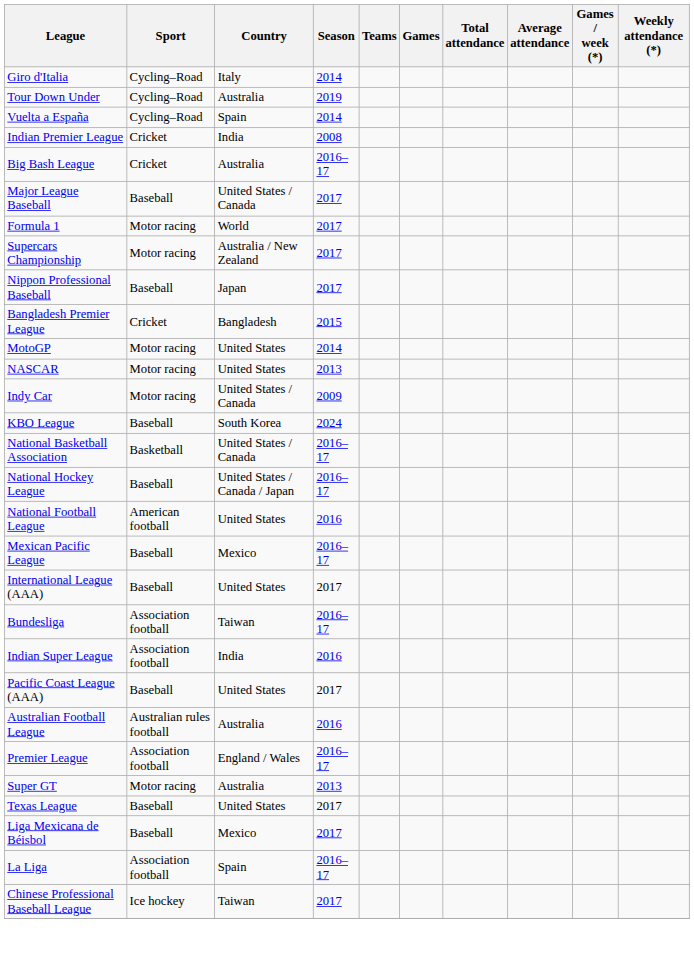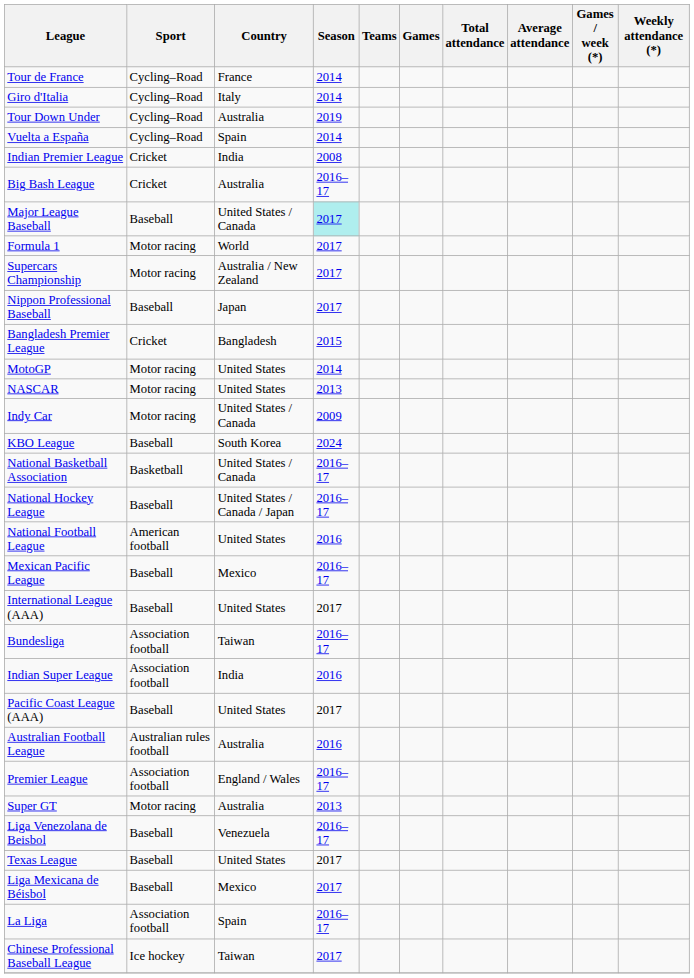 <table class="wikitable sortable">
 <tr>
 <th>League</th>
 <th>Sport</th>
 <th>Country</th>
 <th>Season</th>
 <th data-sort-type="number">Teams</th>
 <th data-sort-type="number">Games</th>
 <th data-sort-type="number">Total <br> attendance</th>
 <th data-sort-type="number">Average<br>attendance</th>
 <th data-sort-type="number">Games / <br> week (*)</th>
 <th data-sort-type="number">Weekly <br> attendance (*)</th>
+</tr>
+<tr>
+<td><a href='#'>Tour de France</a></td>
+<td>Cycling–Road</td>
+<td>France</td>
+<td><a href='#'>2014</a></td>
+<td></td>
+<td></td>
+<td></td>
+<td></td>
+<td></td>
+<td></td>
 </tr>
 <tr>
 <td><a href='#'>Giro d'Italia</a></td>
 <td>Cycling–Road</td>
 <td>Italy</td>
 <td><a href='#'>2014</a></td>
 <td></td>
 <td></td>
 <td></td>
 <td></td>
 <td></td>
 <td></td>
 </tr>
 <tr>
 <td><a href='#'>Tour Down Under</a></td>
 <td>Cycling–Road</td>
 <td>Australia</td>
 <td><a href='#'>2019</a></td>
 <td></td>
 <td></td>
 <td></td>
 <td></td>
 <td></td>
 <td></td>
 </tr>
 <tr>
 <td><a href='#'>Vuelta a España</a></td>
 <td>Cycling–Road</td>
 <td>Spain</td>
 <td><a href='#'>2014</a></td>
 <td></td>
 <td></td>
 <td></td>
 <td></td>
 <td></td>
 <td></td>
 </tr>
 <tr>
 <td><a href='#'>Indian Premier League</a></td>
 <td>Cricket</td>
 <td>India</td>
 <td><a href='#'>2008</a></td>
 <td></td>
 <td></td>
 <td></td>
 <td></td>
 <td></td>
 <td></td>
 </tr>
 <tr>
 <td><a href='#'>Big Bash League</a></td>
 <td>Cricket</td>
 <td>Australia</td>
 <td><a href='#'>2016–17</a></td>
 <td></td>
 <td></td>
 <td></td>
 <td></td>
 <td></td>
 <td></td>
 </tr>
 <tr>
 <td><a href='#'>Major League Baseball</a></td>
 <td>Baseball</td>
 <td>United States / Canada</td>
-<td><a href='#'>2017</a></td>
+<td style="background: paleturquoise;"><a href='#'>2017</a></td>
 <td></td>
 <td></td>
 <td></td>
 <td></td>
 <td></td>
 <td></td>
 </tr>
 <tr>
 <td><a href='#'>Formula 1</a></td>
 <td>Motor racing</td>
 <td>World</td>
 <td><a href='#'>2017</a></td>
 <td></td>
 <td></td>
 <td></td>
 <td></td>
 <td></td>
 <td></td>
 </tr>
 <tr>
 <td><a href='#'>Supercars Championship</a></td>
 <td>Motor racing</td>
 <td>Australia / New Zealand</td>
 <td><a href='#'>2017</a></td>
 <td></td>
 <td></td>
 <td></td>
 <td></td>
 <td></td>
 <td></td>
 </tr>
 <tr>
 <td><a href='#'>Nippon Professional Baseball</a></td>
 <td>Baseball</td>
 <td>Japan</td>
 <td><a href='#'>2017</a></td>
 <td></td>
 <td></td>
 <td></td>
 <td></td>
 <td></td>
 <td></td>
 </tr>
 <tr>
 <td><a href='#'>Bangladesh Premier League</a></td>
 <td>Cricket</td>
 <td>Bangladesh</td>
 <td><a href='#'>2015</a></td>
 <td></td>
 <td></td>
 <td></td>
 <td></td>
 <td></td>
 <td></td>
 </tr>
 <tr>
 <td><a href='#'>MotoGP</a></td>
 <td>Motor racing</td>
 <td>United States</td>
 <td><a href='#'>2014</a></td>
 <td></td>
 <td></td>
 <td></td>
 <td></td>
 <td></td>
 <td></td>
 </tr>
 <tr>
 <td><a href='#'>NASCAR</a></td>
 <td>Motor racing</td>
 <td>United States</td>
 <td><a href='#'>2013</a></td>
 <td></td>
 <td></td>
 <td></td>
 <td></td>
 <td></td>
 <td></td>
 </tr>
 <tr>
 <td><a href='#'>Indy Car</a></td>
 <td>Motor racing</td>
 <td>United States / Canada</td>
 <td><a href='#'>2009</a></td>
 <td></td>
 <td></td>
 <td></td>
 <td></td>
 <td></td>
 <td></td>
 </tr>
 <tr>
 <td><a href='#'>KBO League</a></td>
 <td>Baseball</td>
 <td>South Korea</td>
 <td><a href='#'>2024</a></td>
 <td></td>
 <td></td>
 <td></td>
 <td></td>
 <td></td>
 <td></td>
 </tr>
 <tr>
 <td><a href='#'>National Basketball Association</a></td>
 <td>Basketball</td>
 <td>United States / Canada</td>
 <td><a href='#'>2016–17</a></td>
 <td></td>
 <td></td>
 <td></td>
 <td></td>
 <td></td>
 <td></td>
 </tr>
 <tr>
 <td><a href='#'>National Hockey League</a></td>
 <td>Baseball</td>
 <td>United States / Canada / Japan</td>
 <td><a href='#'>2016–17</a></td>
 <td></td>
 <td></td>
 <td></td>
 <td></td>
 <td></td>
 <td></td>
 </tr>
 <tr>
 <td><a href='#'>National Football League</a></td>
 <td>American football</td>
 <td>United States</td>
 <td><a href='#'>2016</a></td>
 <td></td>
 <td></td>
 <td></td>
 <td></td>
 <td></td>
 <td></td>
 </tr>
 <tr>
 <td><a href='#'>Mexican Pacific League</a></td>
 <td>Baseball</td>
 <td>Mexico</td>
 <td><a href='#'>2016–17</a></td>
 <td></td>
 <td></td>
 <td></td>
 <td></td>
 <td></td>
 <td></td>
 </tr>
 <tr>
 <td><a href='#'>International League</a> (AAA)</td>
 <td>Baseball</td>
 <td>United States</td>
 <td>2017</td>
 <td></td>
 <td></td>
 <td></td>
 <td></td>
 <td></td>
 <td></td>
 </tr>
 <tr>
 <td><a href='#'>Bundesliga</a></td>
 <td>Association football</td>
 <td>Taiwan</td>
 <td><a href='#'>2016–17</a></td>
 <td></td>
 <td></td>
 <td></td>
 <td></td>
 <td></td>
 <td></td>
 </tr>
 <tr>
 <td><a href='#'>Indian Super League</a></td>
 <td>Association football</td>
 <td>India</td>
 <td><a href='#'>2016</a></td>
 <td></td>
 <td></td>
 <td></td>
 <td></td>
 <td></td>
 <td></td>
 </tr>
 <tr>
 <td><a href='#'>Pacific Coast League</a> (AAA)</td>
 <td>Baseball</td>
 <td>United States</td>
 <td>2017</td>
 <td></td>
 <td></td>
 <td></td>
 <td></td>
 <td></td>
 <td></td>
 </tr>
 <tr>
 <td><a href='#'>Australian Football League</a></td>
 <td>Australian rules football</td>
 <td>Australia</td>
 <td><a href='#'>2016</a></td>
 <td></td>
 <td></td>
 <td></td>
 <td></td>
 <td></td>
 <td></td>
 </tr>
 <tr>
 <td><a href='#'>Premier League</a></td>
 <td>Association football</td>
 <td>England / Wales</td>
 <td><a href='#'>2016–17</a></td>
 <td></td>
 <td></td>
 <td></td>
 <td></td>
 <td></td>
 <td></td>
 </tr>
 <tr>
 <td><a href='#'>Super GT</a></td>
 <td>Motor racing</td>
 <td>Australia</td>
 <td><a href='#'>2013</a></td>
 <td></td>
 <td></td>
 <td></td>
 <td></td>
 <td></td>
 <td></td>
 </tr>
 <tr>
+<td><a href='#'>Liga Venezolana de Beisbol</a></td>
+<td>Baseball</td>
+<td>Venezuela</td>
+<td><a href='#'>2016–17</a></td>
+<td></td>
+<td></td>
+<td></td>
+<td></td>
+<td></td>
+<td></td>
+</tr>
+<tr>
 <td><a href='#'>Texas League</a></td>
 <td>Baseball</td>
 <td>United States</td>
 <td>2017</td>
 <td></td>
 <td></td>
 <td></td>
 <td></td>
 <td></td>
 <td></td>
 </tr>
 <tr>
 <td><a href='#'>Liga Mexicana de Béisbol</a></td>
 <td>Baseball</td>
 <td>Mexico</td>
 <td><a href='#'>2017</a></td>
 <td></td>
 <td></td>
 <td></td>
 <td></td>
 <td></td>
 <td></td>
 </tr>
 <tr>
 <td><a href='#'>La Liga</a></td>
 <td>Association football</td>
 <td>Spain</td>
 <td><a href='#'>2016–17</a></td>
 <td></td>
 <td></td>
 <td></td>
 <td></td>
 <td></td>
 <td></td>
 </tr>
 <tr>
 <td><a href='#'>Chinese Professional Baseball League</a></td>
 <td>Ice hockey</td>
 <td>Taiwan</td>
 <td><a href='#'>2017</a></td>
 <td></td>
 <td></td>
 <td></td>
 <td></td>
 <td></td>
 <td></td>
 </tr>
 <tr>
 </tr>
 </table>
